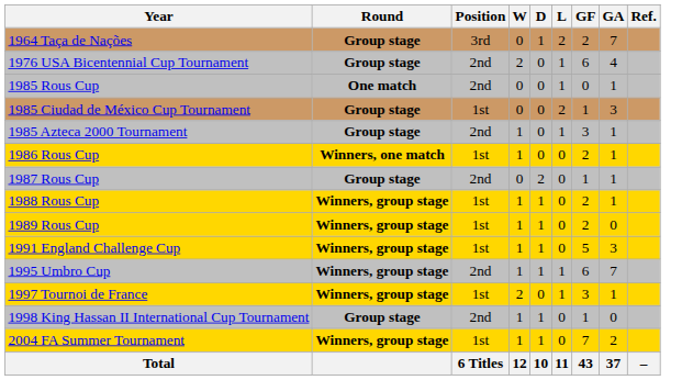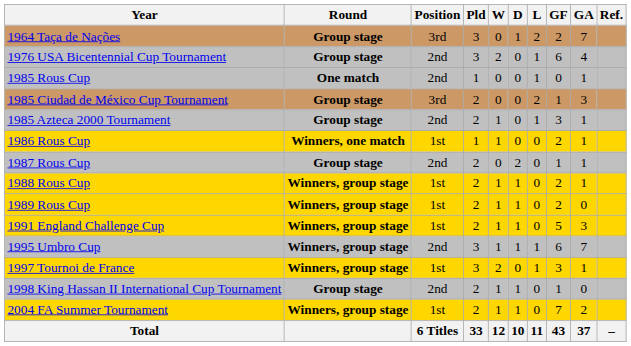 <table class="wikitable" style="text-align:center">
 <tr>
 <th>Year</th>
 <th>Round</th>
 <th>Position</th>
+<th>Pld</th>
 <th>W</th>
 <th>D</th>
 <th>L</th>
 <th>GF</th>
 <th>GA</th>
 <th>Ref.</th>
 </tr>
 <tr style="background:#c96">
 <td align="left"> <a href='#'>1964 Taça de Nações</a></td>
 <td><strong>Group stage</strong></td>
 <td>3rd</td>
+<td>3</td>
 <td>0</td>
 <td>1</td>
 <td>2</td>
 <td>2</td>
 <td>7</td>
 <td></td>
 </tr>
 <tr style="background:silver">
 <td align="left"> <a href='#'>1976 USA Bicentennial Cup Tournament</a></td>
 <td><strong>Group stage</strong></td>
 <td>2nd</td>
+<td>3</td>
 <td>2</td>
 <td>0</td>
 <td>1</td>
 <td>6</td>
 <td>4</td>
 <td></td>
 </tr>
 <tr style="background:silver">
 <td align="left"> <a href='#'>1985 Rous Cup</a></td>
 <td><strong>One match</strong></td>
 <td>2nd</td>
+<td>1</td>
 <td>0</td>
 <td>0</td>
 <td>1</td>
 <td>0</td>
 <td>1</td>
 <td></td>
 </tr>
 <tr style="background:#c96">
 <td align="left"> <a href='#'>1985 Ciudad de México Cup Tournament</a></td>
 <td><strong>Group stage</strong></td>
-<td>1st</td>
+<td>3rd</td>
+<td>2</td>
 <td>0</td>
 <td>0</td>
 <td>2</td>
 <td>1</td>
 <td>3</td>
 <td></td>
 </tr>
 <tr style="background:silver">
 <td align="left"> <a href='#'>1985 Azteca 2000 Tournament</a></td>
 <td><strong>Group stage</strong></td>
 <td>2nd</td>
+<td>2</td>
 <td>1</td>
 <td>0</td>
 <td>1</td>
 <td>3</td>
 <td>1</td>
 <td></td>
 </tr>
 <tr style="background:gold">
 <td align="left"> <a href='#'>1986 Rous Cup</a></td>
 <td><strong>Winners, one match</strong></td>
 <td>1st</td>
 <td>1</td>
+<td>1</td>
 <td>0</td>
 <td>0</td>
 <td>2</td>
 <td>1</td>
 <td></td>
 </tr>
 <tr style="background:silver">
 <td align="left">  <a href='#'>1987 Rous Cup</a></td>
 <td><strong>Group stage</strong></td>
 <td>2nd</td>
+<td>2</td>
 <td>0</td>
 <td>2</td>
 <td>0</td>
 <td>1</td>
 <td>1</td>
 <td></td>
 </tr>
 <tr style="background:gold">
 <td align="left">  <a href='#'>1988 Rous Cup</a></td>
 <td><strong>Winners, group stage</strong></td>
 <td>1st</td>
+<td>2</td>
 <td>1</td>
 <td>1</td>
 <td>0</td>
 <td>2</td>
 <td>1</td>
 <td></td>
 </tr>
 <tr style="background:gold">
 <td align="left">  <a href='#'>1989 Rous Cup</a></td>
 <td><strong>Winners, group stage</strong></td>
 <td>1st</td>
+<td>2</td>
 <td>1</td>
 <td>1</td>
 <td>0</td>
 <td>2</td>
 <td>0</td>
 <td></td>
 </tr>
 <tr style="background:gold">
 <td align="left"> <a href='#'>1991 England Challenge Cup</a></td>
 <td><strong>Winners, group stage</strong></td>
 <td>1st</td>
+<td>2</td>
 <td>1</td>
 <td>1</td>
 <td>0</td>
 <td>5</td>
 <td>3</td>
 <td></td>
 </tr>
 <tr style="background:silver">
 <td align="left"> <a href='#'>1995 Umbro Cup</a></td>
 <td><strong>Winners, group stage</strong></td>
 <td>2nd</td>
+<td>3</td>
 <td>1</td>
 <td>1</td>
 <td>1</td>
 <td>6</td>
 <td>7</td>
 <td></td>
 </tr>
 <tr style="background:gold">
 <td align="left"> <a href='#'>1997 Tournoi de France</a></td>
 <td><strong>Winners, group stage</strong></td>
 <td>1st</td>
+<td>3</td>
 <td>2</td>
 <td>0</td>
 <td>1</td>
 <td>3</td>
 <td>1</td>
 <td></td>
 </tr>
 <tr style="background:silver">
 <td align="left"> <a href='#'>1998 King Hassan II International Cup Tournament</a></td>
 <td><strong>Group stage</strong></td>
 <td>2nd</td>
+<td>2</td>
 <td>1</td>
 <td>1</td>
 <td>0</td>
 <td>1</td>
 <td>0</td>
 <td></td>
 </tr>
 <tr style="background:gold">
 <td align="left"> <a href='#'>2004 FA Summer Tournament</a></td>
 <td><strong>Winners, group stage</strong></td>
 <td>1st</td>
+<td>2</td>
 <td>1</td>
 <td>1</td>
 <td>0</td>
 <td>7</td>
 <td>2</td>
 <td></td>
 </tr>
 <tr>
 <th>Total</th>
 <th></th>
 <th>6 Titles</th>
+<th>33</th>
 <th>12</th>
 <th>10</th>
 <th>11</th>
 <th>43</th>
 <th>37</th>
 <th>–</th>
 </tr>
 </table>
